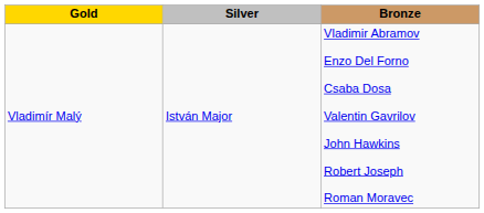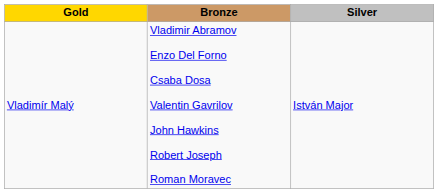 <table class="wikitable" style="text-align:left">
 <tr align="center">
 <td width=200 bgcolor=gold><strong>Gold</strong></td>
+<td width=200 bgcolor=CC9966><strong>Bronze</strong></td>
 <td width=200 bgcolor=silver><strong>Silver</strong></td>
-<td width=200 bgcolor=CC9966><strong>Bronze</strong></td>
 </tr>
 <tr>
 <td><a href='#'>Vladimír Malý</a><br><em></em></td>
+<td><a href='#'>Vladimir Abramov</a><br><em></em><br><a href='#'>Enzo Del Forno</a><br><em></em><br><a href='#'>Csaba Dosa</a><br><em></em><br><a href='#'>Valentin Gavrilov</a><br><em></em><br><a href='#'>John Hawkins</a><br><em></em><br><a href='#'>Robert Joseph</a><br><em></em><br><a href='#'>Roman Moravec</a><br><em></em></td>
 <td><a href='#'>István Major</a><br><em></em></td>
-<td><a href='#'>Vladimir Abramov</a><br><em></em><br><a href='#'>Enzo Del Forno</a><br><em></em><br><a href='#'>Csaba Dosa</a><br><em></em><br><a href='#'>Valentin Gavrilov</a><br><em></em><br><a href='#'>John Hawkins</a><br><em></em><br><a href='#'>Robert Joseph</a><br><em></em><br><a href='#'>Roman Moravec</a><br><em></em></td>
 </tr>
 </table>
